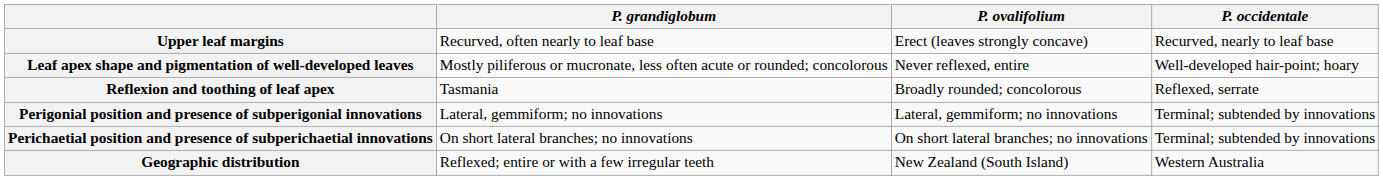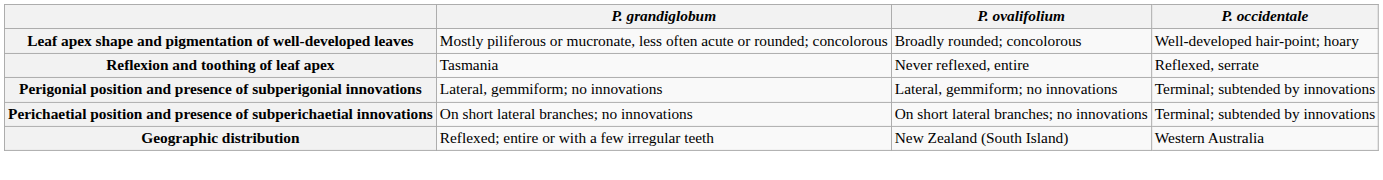 <table class="wikitable">
 <tr>
 <th> </th>
 <th><em>P. grandiglobum</em></th>
 <th><em>P. ovalifolium</em></th>
 <th><em>P. occidentale</em></th>
 </tr>
 <tr>
-<th>Upper leaf margins</th>
-<td>Recurved, often nearly to leaf base</td>
-<td>Erect (leaves strongly concave)</td>
-<td>Recurved, nearly to leaf base</td>
-</tr>
-<tr>
 <th>Leaf apex shape and pigmentation of well-developed leaves</th>
 <td>Mostly piliferous or mucronate, less often acute or rounded; concolorous</td>
-<td>Never reflexed, entire</td>
+<td>Broadly rounded; concolorous</td>
 <td>Well-developed hair-point; hoary</td>
 </tr>
 <tr>
 <th>Reflexion and toothing of leaf apex</th>
 <td>Tasmania</td>
-<td>Broadly rounded; concolorous</td>
+<td>Never reflexed, entire</td>
 <td>Reflexed, serrate</td>
 </tr>
 <tr>
 <th>Perigonial position and presence of subperigonial innovations</th>
 <td>Lateral, gemmiform; no innovations</td>
 <td>Lateral, gemmiform; no innovations</td>
 <td>Terminal; subtended by innovations</td>
 </tr>
 <tr>
 <th>Perichaetial position and presence of subperichaetial innovations</th>
 <td>On short lateral branches; no innovations</td>
 <td>On short lateral branches; no innovations</td>
 <td>Terminal; subtended by innovations</td>
 </tr>
 <tr>
 <th>Geographic distribution</th>
 <td>Reflexed; entire or with a few irregular teeth</td>
 <td>New Zealand (South Island)</td>
 <td>Western Australia</td>
 </tr>
 </table>
